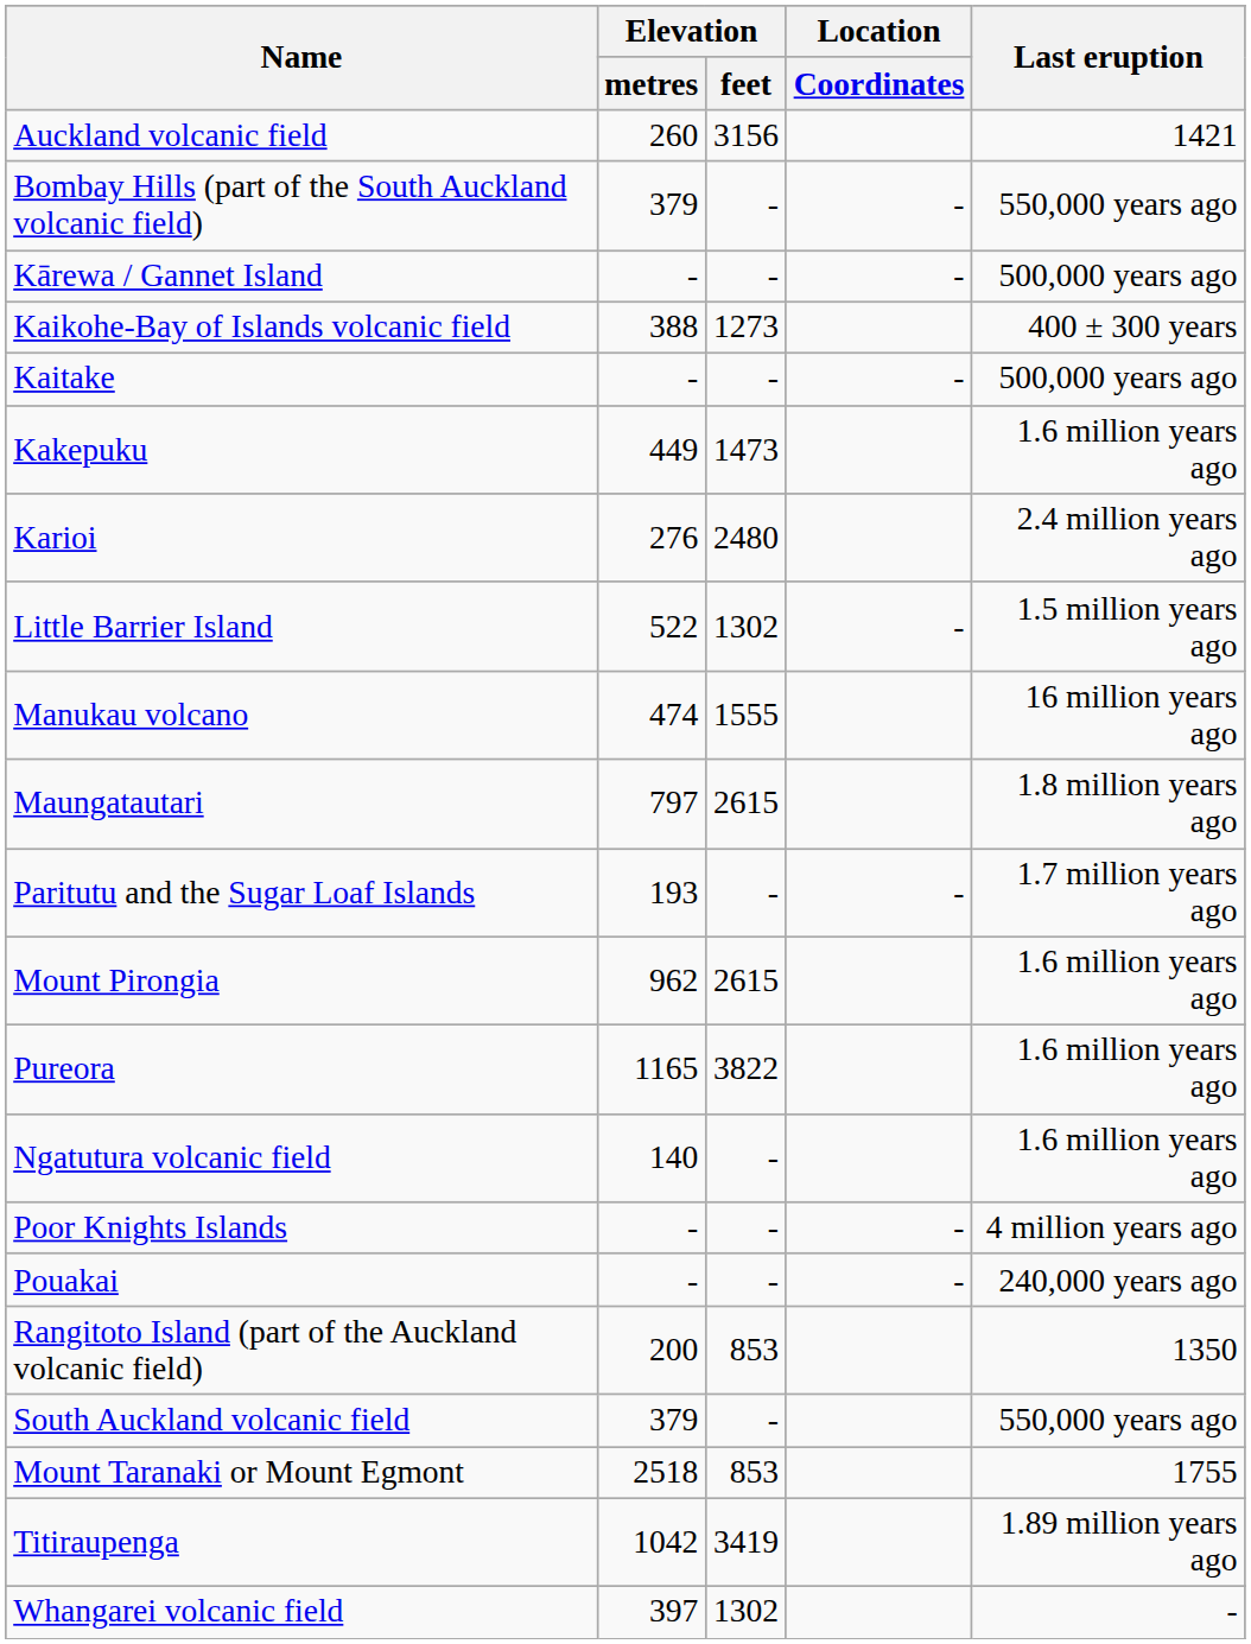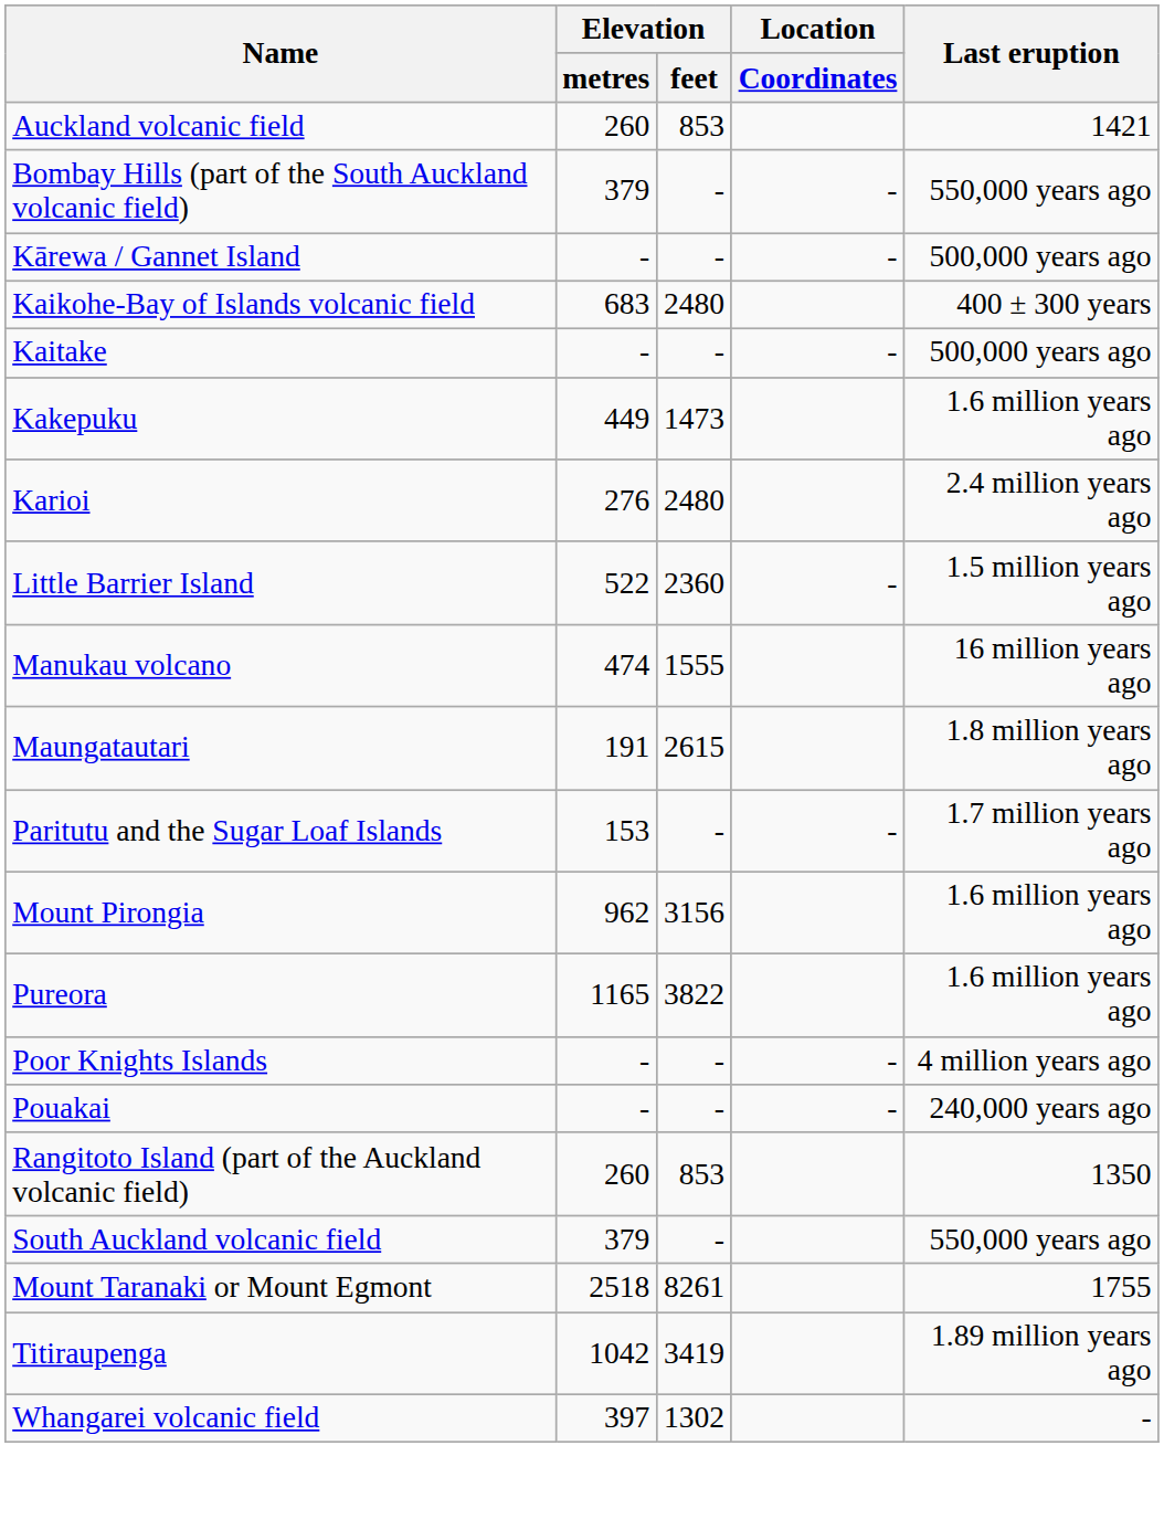 <table class="wikitable">
 <tr>
 <th rowspan="2">Name</th>
 <th colspan ="2">Elevation</th>
 <th>Location</th>
 <th rowspan="2">Last eruption</th>
 </tr>
 <tr>
 <th>metres</th>
 <th>feet</th>
 <th><a href='#'>Coordinates</a></th>
 </tr>
 <tr align="right">
 <td align="left"><a href='#'>Auckland volcanic field</a></td>
 <td>260</td>
-<td>3156</td>
+<td>853</td>
 <td></td>
 <td>1421</td>
 </tr>
 <tr align="right">
 <td align="left"><a href='#'>Bombay Hills</a> (part of the <a href='#'>South Auckland volcanic field</a>)</td>
 <td>379</td>
 <td>-</td>
 <td>-</td>
 <td>550,000 years ago</td>
 </tr>
 <tr align="right">
 <td align="left"><a href='#'>Kārewa / Gannet Island</a></td>
 <td>-</td>
 <td>-</td>
 <td>-</td>
 <td>500,000 years ago</td>
 </tr>
 <tr align="right">
 <td align="left"><a href='#'>Kaikohe-Bay of Islands volcanic field</a></td>
-<td>388</td>
-<td>1273</td>
+<td>683</td>
+<td>2480</td>
 <td></td>
 <td>400 ± 300 years</td>
 </tr>
 <tr align="right">
 <td align="left"><a href='#'>Kaitake</a></td>
 <td>-</td>
 <td>-</td>
 <td>-</td>
 <td>500,000 years ago</td>
 </tr>
 <tr align="right">
 <td align="left"><a href='#'>Kakepuku</a></td>
 <td>449</td>
 <td>1473</td>
 <td></td>
 <td>1.6 million years ago</td>
 </tr>
 <tr align="right">
 <td align="left"><a href='#'>Karioi</a></td>
 <td>276</td>
 <td>2480</td>
 <td></td>
 <td>2.4 million years ago</td>
 </tr>
 <tr align="right">
 <td align="left"><a href='#'>Little Barrier Island</a></td>
 <td>522</td>
-<td>1302</td>
+<td>2360</td>
 <td>-</td>
 <td>1.5 million years ago</td>
 </tr>
 <tr align="right">
 <td align="left"><a href='#'>Manukau volcano</a></td>
 <td>474</td>
 <td>1555</td>
 <td></td>
 <td>16 million years ago</td>
 </tr>
 <tr align="right">
 <td align="left"><a href='#'>Maungatautari</a></td>
-<td>797</td>
+<td>191</td>
 <td>2615</td>
 <td></td>
 <td>1.8 million years ago</td>
 </tr>
 <tr align="right">
 <td align="left"><a href='#'>Paritutu</a> and the <a href='#'>Sugar Loaf Islands</a></td>
-<td>193</td>
+<td>153</td>
 <td>-</td>
 <td>-</td>
 <td>1.7 million years ago</td>
 </tr>
 <tr align="right">
 <td align="left"><a href='#'>Mount Pirongia</a></td>
 <td>962</td>
-<td>2615</td>
+<td>3156</td>
 <td></td>
 <td>1.6 million years ago</td>
 </tr>
 <tr align="right">
 <td align="left"><a href='#'>Pureora</a></td>
 <td>1165</td>
 <td>3822</td>
-<td></td>
-<td>1.6 million years ago</td>
-</tr>
-<tr align="right">
-<td align="left"><a href='#'>Ngatutura volcanic field</a></td>
-<td>140</td>
-<td>-</td>
 <td></td>
 <td>1.6 million years ago</td>
 </tr>
 <tr align="right">
 <td align="left"><a href='#'>Poor Knights Islands</a></td>
 <td>-</td>
 <td>-</td>
 <td>-</td>
 <td>4 million years ago</td>
 </tr>
 <tr align="right">
 <td align="left"><a href='#'>Pouakai</a></td>
 <td>-</td>
 <td>-</td>
 <td>-</td>
 <td>240,000 years ago</td>
 </tr>
 <tr align="right">
 <td align="left"><a href='#'>Rangitoto Island</a>  (part of the Auckland volcanic field)</td>
-<td>200</td>
+<td>260</td>
 <td>853</td>
 <td></td>
 <td>1350</td>
 </tr>
 <tr align="right">
 <td align="left"><a href='#'>South Auckland volcanic field</a></td>
 <td>379</td>
 <td>-</td>
 <td></td>
 <td>550,000 years ago</td>
 </tr>
 <tr align="right">
 <td align="left"><a href='#'>Mount Taranaki</a> or Mount Egmont</td>
 <td>2518</td>
-<td>853</td>
+<td>8261</td>
 <td></td>
 <td>1755</td>
 </tr>
 <tr align="right">
 <td align="left"><a href='#'>Titiraupenga</a></td>
 <td>1042</td>
 <td>3419</td>
 <td></td>
 <td>1.89 million years ago</td>
 </tr>
 <tr align="right">
 <td align="left"><a href='#'>Whangarei volcanic field</a></td>
 <td>397</td>
 <td>1302</td>
 <td></td>
 <td>-</td>
 </tr>
 </table>
